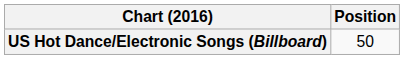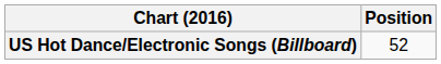 <table class="wikitable plainrowheaders" style="text-align:center">
 <tr>
 <th scope="col">Chart (2016)</th>
 <th scope="col">Position</th>
 </tr>
 <tr>
 <th scope="row">US Hot Dance/Electronic Songs (<em>Billboard</em>)</th>
-<td>50</td>
+<td>52</td>
 </tr>
 </table>
